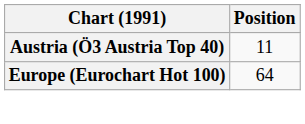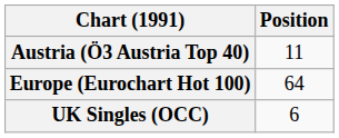 <table class="wikitable sortable plainrowheaders" style="text-align:center">
 <tr>
 <th scope="col">Chart (1991)</th>
 <th scope="col">Position</th>
 </tr>
 <tr>
 <th scope="row">Austria (Ö3 Austria Top 40)</th>
 <td>11</td>
 </tr>
 <tr>
 <th scope="row">Europe (Eurochart Hot 100)</th>
 <td>64</td>
 </tr>
+<tr>
+<th scope="row">UK Singles (OCC)</th>
+<td>6</td>
+</tr>
 </table>
